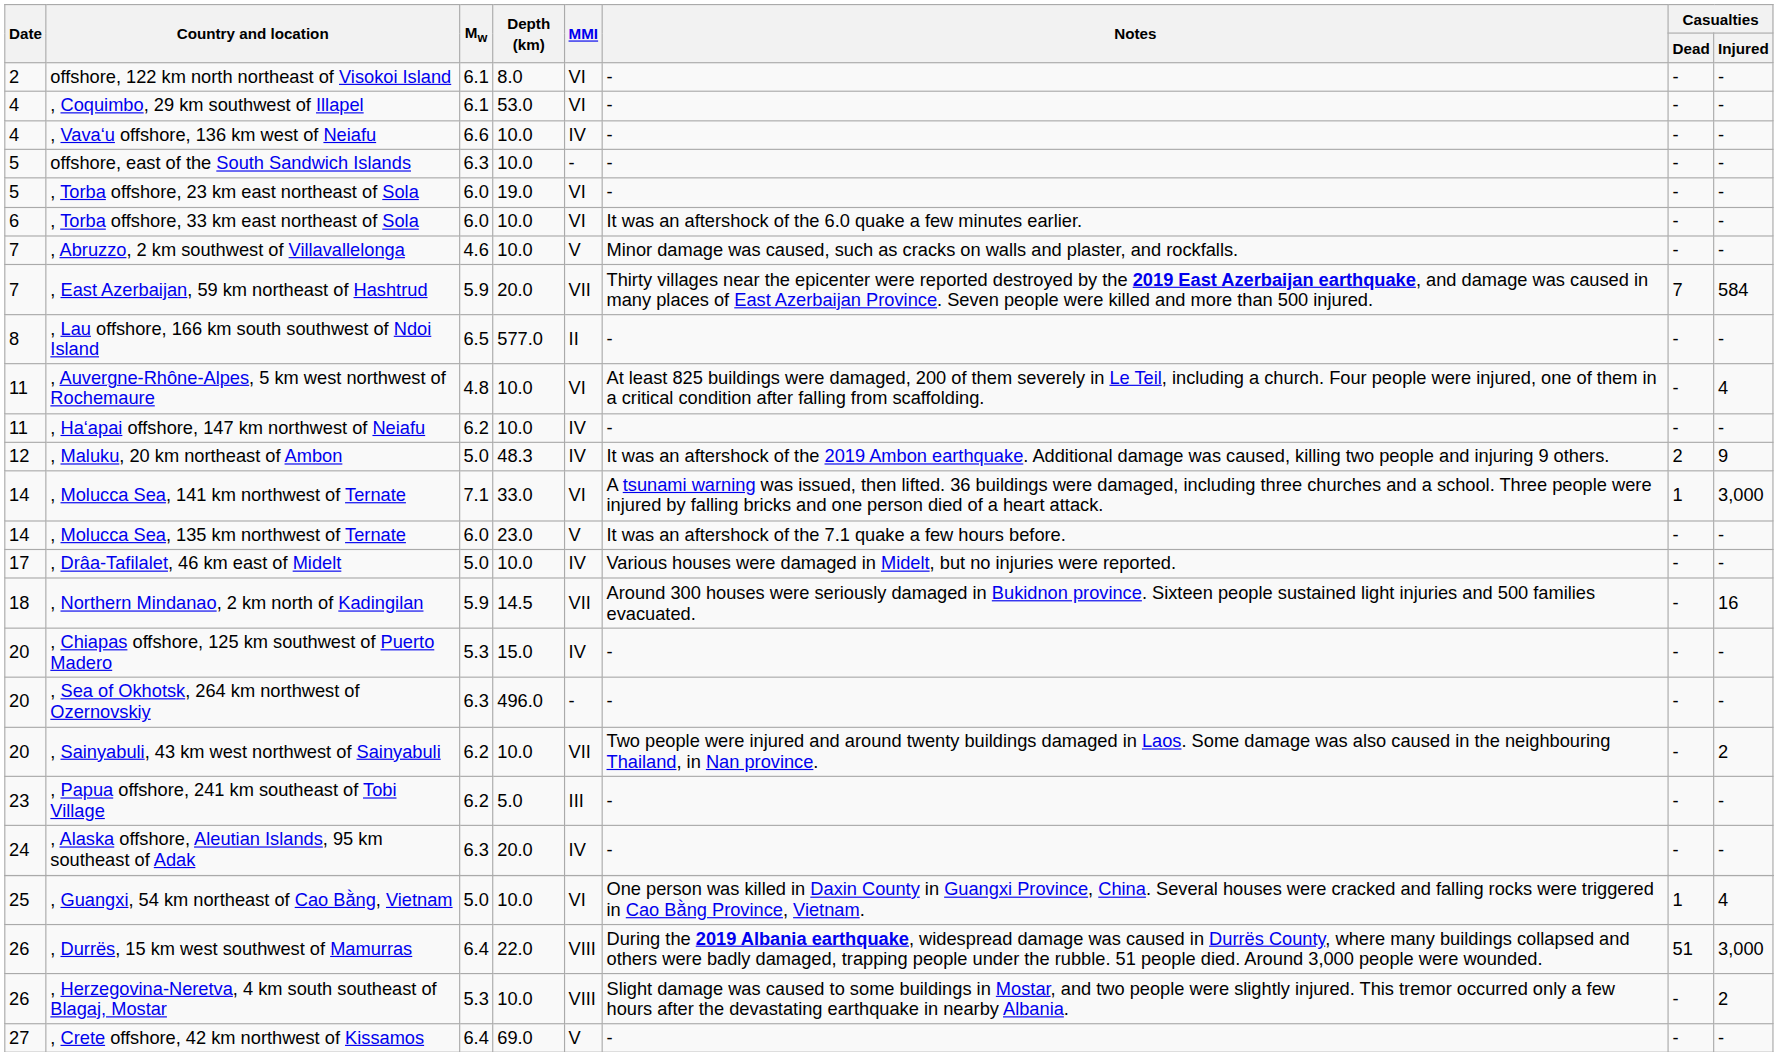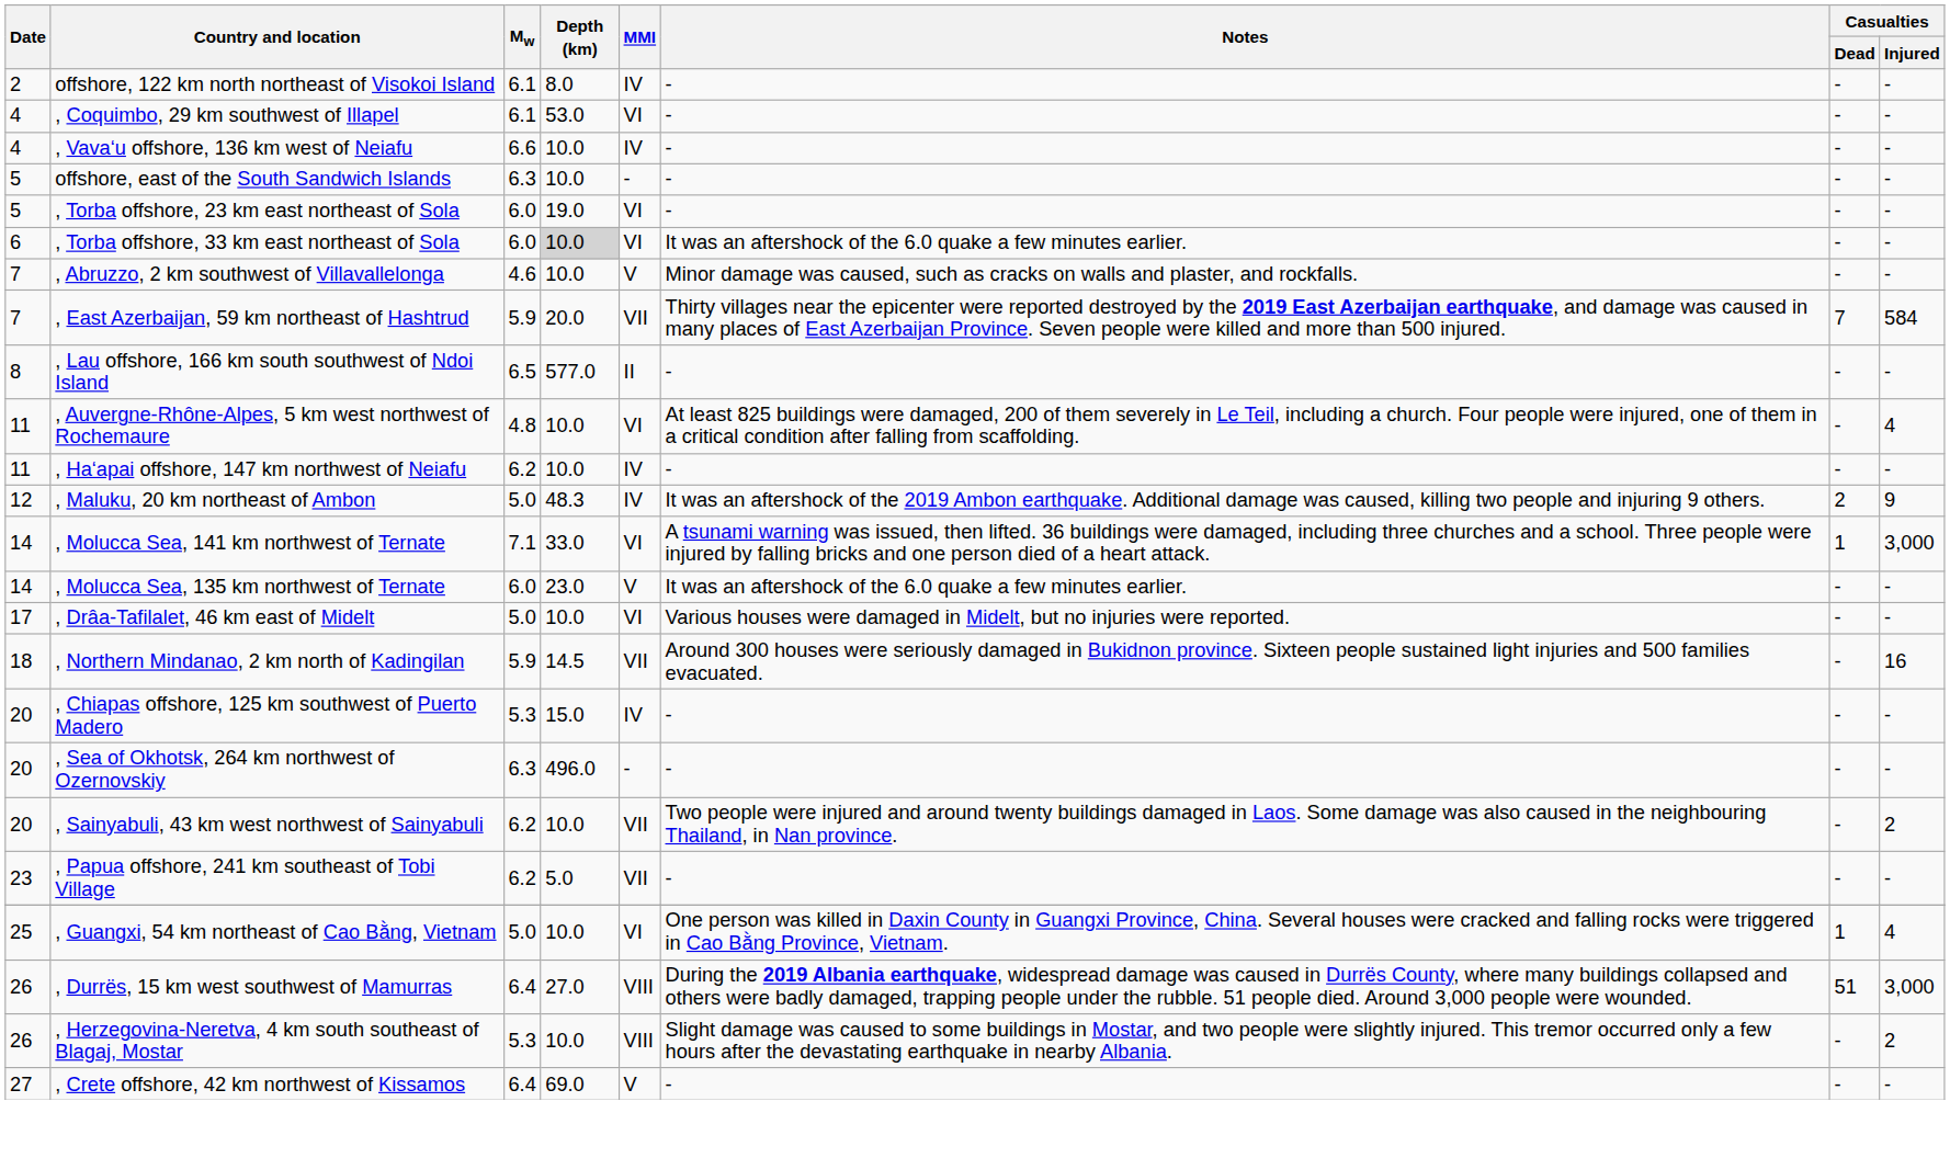 <table class="wikitable sortable" style="border:1px black;  margin-left:1em;">
 <tr>
 <th rowspan="2"><small>Date</small></th>
 <th rowspan="2" style="width: 355px"><small>Country and location</small></th>
 <th rowspan="2"><small>M<sub>w</sub></small></th>
 <th rowspan="2"><small>Depth (km)</small></th>
 <th rowspan="2"><small><a href='#'>MMI</a></small></th>
 <th rowspan="2" class="unsortable"><small>Notes</small></th>
 <th colspan="2"><small>Casualties</small></th>
 </tr>
 <tr>
 <th><small>Dead</small></th>
 <th><small>Injured</small></th>
 </tr>
 <tr>
 <td>2</td>
 <td> offshore, 122 km north northeast of <a href='#'>Visokoi Island</a></td>
 <td>6.1</td>
 <td>8.0</td>
-<td>VI</td>
+<td>IV</td>
 <td>-</td>
 <td>-</td>
 <td>-</td>
 </tr>
 <tr>
 <td>4</td>
 <td>, <a href='#'>Coquimbo</a>, 29 km southwest of <a href='#'>Illapel</a></td>
 <td>6.1</td>
 <td>53.0</td>
 <td>VI</td>
 <td>-</td>
 <td>-</td>
 <td>-</td>
 </tr>
 <tr>
 <td>4</td>
 <td>, <a href='#'>Vavaʻu</a> offshore, 136 km west of <a href='#'>Neiafu</a></td>
 <td>6.6</td>
 <td>10.0</td>
 <td>IV</td>
 <td>-</td>
 <td>-</td>
 <td>-</td>
 </tr>
 <tr>
 <td>5</td>
 <td> offshore, east of the <a href='#'>South Sandwich Islands</a></td>
 <td>6.3</td>
 <td>10.0</td>
 <td>-</td>
 <td>-</td>
 <td>-</td>
 <td>-</td>
 </tr>
 <tr>
 <td>5</td>
 <td>, <a href='#'>Torba</a> offshore, 23 km east northeast of <a href='#'>Sola</a></td>
 <td>6.0</td>
 <td>19.0</td>
 <td>VI</td>
 <td>-</td>
 <td>-</td>
 <td>-</td>
 </tr>
 <tr>
 <td>6</td>
 <td>, <a href='#'>Torba</a> offshore, 33 km east northeast of <a href='#'>Sola</a></td>
 <td>6.0</td>
-<td>10.0</td>
+<td style="background: lightgrey;">10.0</td>
 <td>VI</td>
 <td>It was an aftershock of the 6.0 quake a few minutes earlier.</td>
 <td>-</td>
 <td>-</td>
 </tr>
 <tr>
 <td>7</td>
 <td>, <a href='#'>Abruzzo</a>, 2 km southwest of <a href='#'>Villavallelonga</a></td>
 <td>4.6</td>
 <td>10.0</td>
 <td>V</td>
 <td>Minor damage was caused, such as cracks on walls and plaster, and rockfalls.</td>
 <td>-</td>
 <td>-</td>
 </tr>
 <tr>
 <td>7</td>
 <td>, <a href='#'>East Azerbaijan</a>, 59 km northeast of <a href='#'>Hashtrud</a></td>
 <td>5.9</td>
 <td>20.0</td>
 <td>VII</td>
 <td>Thirty villages near the epicenter were reported destroyed by the <strong><a href='#'>2019 East Azerbaijan earthquake</a></strong>, and damage was caused in many places of <a href='#'>East Azerbaijan Province</a>. Seven people were killed and more than 500 injured.</td>
 <td>7</td>
 <td>584</td>
 </tr>
 <tr>
 <td>8</td>
 <td>, <a href='#'>Lau</a> offshore, 166 km south southwest of <a href='#'>Ndoi Island</a></td>
 <td>6.5</td>
 <td>577.0</td>
 <td>II</td>
 <td>-</td>
 <td>-</td>
 <td>-</td>
 </tr>
 <tr>
 <td>11</td>
 <td>, <a href='#'>Auvergne-Rhône-Alpes</a>, 5 km west northwest of <a href='#'>Rochemaure</a></td>
 <td>4.8</td>
 <td>10.0</td>
 <td>VI</td>
 <td>At least 825 buildings were damaged, 200 of them severely in <a href='#'>Le Teil</a>, including a church. Four people were injured, one of them in a critical condition after falling from scaffolding.</td>
 <td>-</td>
 <td>4</td>
 </tr>
 <tr>
 <td>11</td>
 <td>, <a href='#'>Haʻapai</a> offshore, 147 km northwest of <a href='#'>Neiafu</a></td>
 <td>6.2</td>
 <td>10.0</td>
 <td>IV</td>
 <td>-</td>
 <td>-</td>
 <td>-</td>
 </tr>
 <tr>
 <td>12</td>
 <td>, <a href='#'>Maluku</a>, 20 km northeast of <a href='#'>Ambon</a></td>
 <td>5.0</td>
 <td>48.3</td>
 <td>IV</td>
 <td>It was an aftershock of the <a href='#'>2019 Ambon earthquake</a>. Additional damage was caused, killing two people and injuring 9 others.</td>
 <td>2</td>
 <td>9</td>
 </tr>
 <tr>
 <td>14</td>
 <td>, <a href='#'>Molucca Sea</a>, 141 km northwest of <a href='#'>Ternate</a></td>
 <td>7.1</td>
 <td>33.0</td>
 <td>VI</td>
 <td>A <a href='#'>tsunami warning</a> was issued, then lifted. 36 buildings were damaged, including three churches and a school. Three people were injured by falling bricks and one person died of a heart attack.</td>
 <td>1</td>
 <td>3,000</td>
 </tr>
 <tr>
 <td>14</td>
 <td>, <a href='#'>Molucca Sea</a>, 135 km northwest of <a href='#'>Ternate</a></td>
 <td>6.0</td>
 <td>23.0</td>
 <td>V</td>
-<td>It was an aftershock of the 7.1 quake a few hours before.</td>
+<td>It was an aftershock of the 6.0 quake a few minutes earlier.</td>
 <td>-</td>
 <td>-</td>
 </tr>
 <tr>
 <td>17</td>
 <td>, <a href='#'>Drâa-Tafilalet</a>, 46 km east of <a href='#'>Midelt</a></td>
 <td>5.0</td>
 <td>10.0</td>
-<td>IV</td>
+<td>VI</td>
 <td>Various houses were damaged in <a href='#'>Midelt</a>, but no injuries were reported.</td>
 <td>-</td>
 <td>-</td>
 </tr>
 <tr>
 <td>18</td>
 <td>, <a href='#'>Northern Mindanao</a>, 2 km north of <a href='#'>Kadingilan</a></td>
 <td>5.9</td>
 <td>14.5</td>
 <td>VII</td>
 <td>Around 300 houses were seriously damaged in <a href='#'>Bukidnon province</a>. Sixteen people sustained light injuries and 500 families evacuated.</td>
 <td>-</td>
 <td>16</td>
 </tr>
 <tr>
 <td>20</td>
 <td>, <a href='#'>Chiapas</a> offshore, 125 km southwest of <a href='#'>Puerto Madero</a></td>
 <td>5.3</td>
 <td>15.0</td>
 <td>IV</td>
 <td>-</td>
 <td>-</td>
 <td>-</td>
 </tr>
 <tr>
 <td>20</td>
 <td>, <a href='#'>Sea of Okhotsk</a>, 264 km northwest of <a href='#'>Ozernovskiy</a></td>
 <td>6.3</td>
 <td>496.0</td>
 <td>-</td>
 <td>-</td>
 <td>-</td>
 <td>-</td>
 </tr>
 <tr>
 <td>20</td>
 <td>, <a href='#'>Sainyabuli</a>, 43 km west northwest of <a href='#'>Sainyabuli</a></td>
 <td>6.2</td>
 <td>10.0</td>
 <td>VII</td>
 <td>Two people were injured and around twenty buildings damaged in <a href='#'>Laos</a>. Some damage was also caused in the neighbouring <a href='#'>Thailand</a>, in <a href='#'>Nan province</a>.</td>
 <td>-</td>
 <td>2</td>
 </tr>
 <tr>
 <td>23</td>
 <td>, <a href='#'>Papua</a> offshore, 241 km southeast of <a href='#'>Tobi Village</a></td>
 <td>6.2</td>
 <td>5.0</td>
-<td>III</td>
-<td>-</td>
-<td>-</td>
-<td>-</td>
-</tr>
-<tr>
-<td>24</td>
-<td>, <a href='#'>Alaska</a> offshore, <a href='#'>Aleutian Islands</a>, 95 km southeast of <a href='#'>Adak</a></td>
-<td>6.3</td>
-<td>20.0</td>
-<td>IV</td>
+<td>VII</td>
 <td>-</td>
 <td>-</td>
 <td>-</td>
 </tr>
 <tr>
 </tr>
 <tr>
 <td>25</td>
 <td>, <a href='#'>Guangxi</a>, 54 km northeast of <a href='#'>Cao Bằng</a>, <a href='#'>Vietnam</a></td>
 <td>5.0</td>
 <td>10.0</td>
 <td>VI</td>
 <td>One person was killed in <a href='#'>Daxin County</a> in <a href='#'>Guangxi Province</a>, <a href='#'>China</a>. Several houses were cracked and falling rocks were triggered in <a href='#'>Cao Bằng Province</a>, <a href='#'>Vietnam</a>.</td>
 <td>1</td>
 <td>4</td>
 </tr>
 <tr>
 <td>26</td>
 <td>, <a href='#'>Durrës</a>, 15 km west southwest of <a href='#'>Mamurras</a></td>
 <td>6.4</td>
-<td>22.0</td>
+<td>27.0</td>
 <td>VIII</td>
 <td>During the <strong><a href='#'>2019 Albania earthquake</a></strong>, widespread damage was caused in <a href='#'>Durrës County</a>, where many buildings collapsed and others were badly damaged, trapping people under the rubble. 51 people died. Around 3,000 people were wounded.</td>
 <td>51</td>
 <td>3,000</td>
 </tr>
 <tr>
 <td>26</td>
 <td>, <a href='#'>Herzegovina-Neretva</a>, 4 km south southeast of <a href='#'>Blagaj, Mostar</a></td>
 <td>5.3</td>
 <td>10.0</td>
 <td>VIII</td>
 <td>Slight damage was caused to some buildings in <a href='#'>Mostar</a>, and two people were slightly injured. This tremor occurred only a few hours after the devastating earthquake in nearby <a href='#'>Albania</a>.</td>
 <td>-</td>
 <td>2</td>
 </tr>
 <tr>
 <td>27</td>
 <td>, <a href='#'>Crete</a> offshore, 42 km northwest of <a href='#'>Kissamos</a></td>
 <td>6.4</td>
 <td>69.0</td>
 <td>V</td>
 <td>-</td>
 <td>-</td>
 <td>-</td>
 </tr>
 <tr>
 </tr>
 </table>
